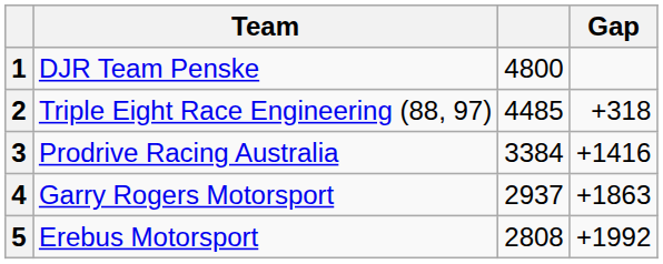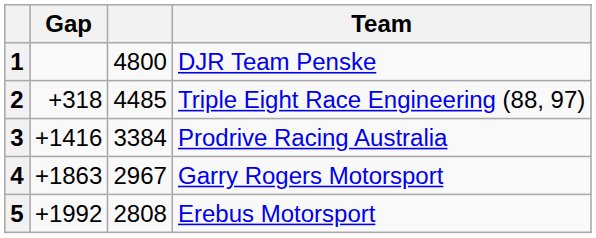 <table class="wikitable" style="font-size: 95%;">
 <tr>
 <th></th>
+<th>Gap</th>
+<th></th>
 <th>Team</th>
-<th></th>
-<th>Gap</th>
 </tr>
 <tr>
 <th>1</th>
+<td align="right"></td>
+<td align="right">4800</td>
 <td><a href='#'>DJR Team Penske</a></td>
-<td align="right">4800</td>
-<td align="right"></td>
 </tr>
 <tr>
 <th>2</th>
+<td align="right">+318</td>
+<td align="right">4485</td>
 <td><a href='#'>Triple Eight Race Engineering</a> (88, 97)</td>
-<td align="right">4485</td>
-<td align="right">+318</td>
 </tr>
 <tr>
 <th>3</th>
+<td align="right">+1416</td>
+<td align="right">3384</td>
 <td><a href='#'>Prodrive Racing Australia</a></td>
-<td align="right">3384</td>
-<td align="right">+1416</td>
 </tr>
 <tr>
 <th>4</th>
+<td align="right">+1863</td>
+<td align="right">2967</td>
 <td><a href='#'>Garry Rogers Motorsport</a></td>
-<td align="right">2937</td>
-<td align="right">+1863</td>
 </tr>
 <tr>
 <th>5</th>
+<td align="right">+1992</td>
+<td align="right">2808</td>
 <td><a href='#'>Erebus Motorsport</a></td>
-<td align="right">2808</td>
-<td align="right">+1992</td>
 </tr>
 </table>
